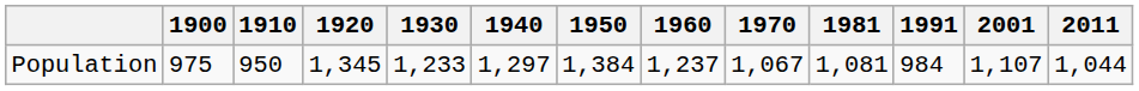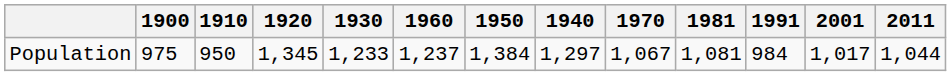 <table class="wikitable">
 <tr>
 <th></th>
 <th>1900</th>
 <th>1910</th>
 <th>1920</th>
 <th>1930</th>
+<th>1960</th>
+<th>1950</th>
 <th>1940</th>
-<th>1950</th>
-<th>1960</th>
 <th>1970</th>
 <th>1981</th>
 <th>1991</th>
 <th>2001</th>
 <th>2011</th>
 </tr>
 <tr>
 <td>Population</td>
 <td>975</td>
 <td>950</td>
 <td>1,345</td>
 <td>1,233</td>
+<td>1,237</td>
+<td>1,384</td>
 <td>1,297</td>
-<td>1,384</td>
-<td>1,237</td>
 <td>1,067</td>
 <td>1,081</td>
 <td>984</td>
-<td>1,107</td>
+<td>1,017</td>
 <td>1,044</td>
 </tr>
 </table>
